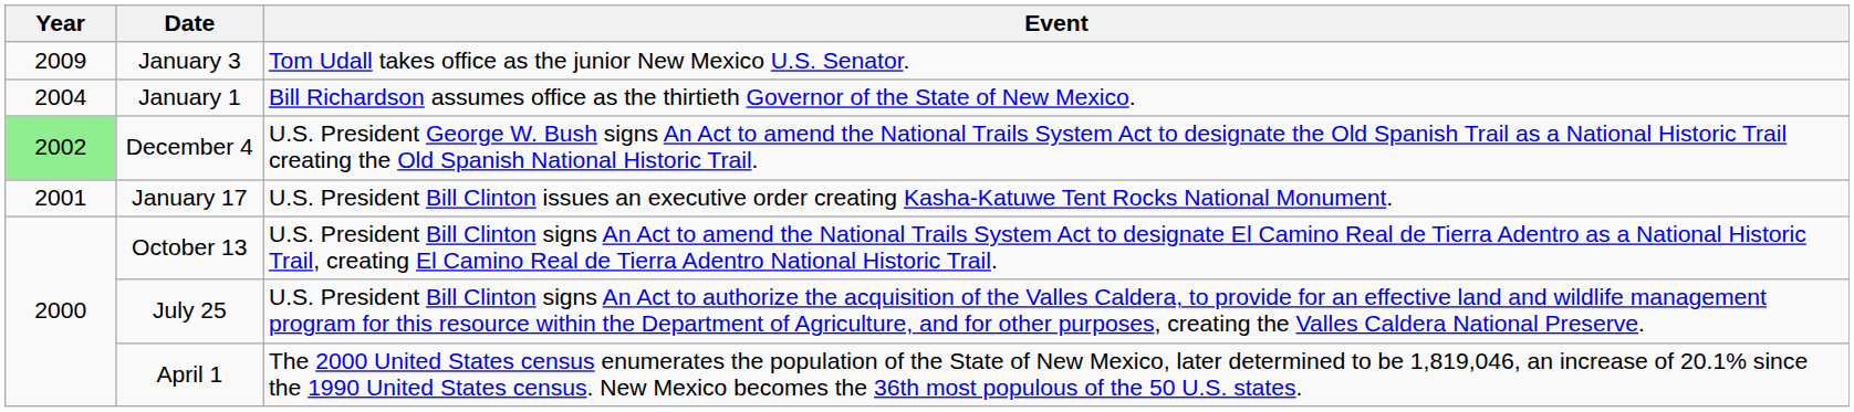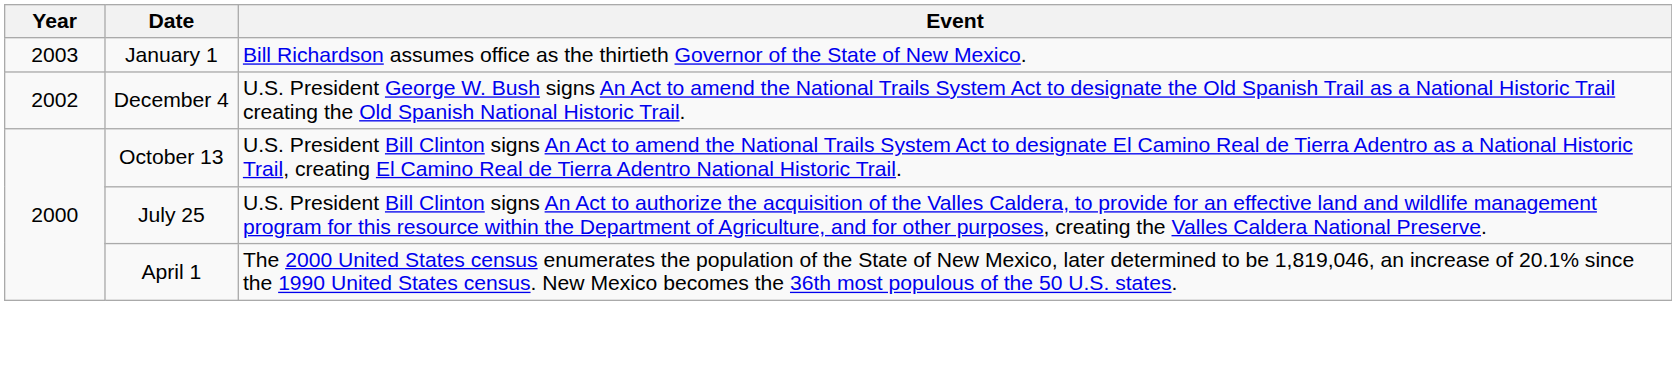 <table class="wikitable" style="width:100%;">
 <tr>
 <th style="width:6%">Year</th>
 <th style="width:8%">Date</th>
 <th style="width:86%">Event</th>
 </tr>
 <tr>
-<td align=center rowspan=1>2009</td>
-<td align=center>January 3</td>
-<td><a href='#'>Tom Udall</a> takes office as the junior New Mexico <a href='#'>U.S. Senator</a>.</td>
-</tr>
-<tr>
-<td align=center rowspan=1>2004</td>
+<td align=center rowspan=1>2003</td>
 <td align=center>January 1</td>
 <td><a href='#'>Bill Richardson</a> assumes office as the thirtieth <a href='#'>Governor of the State of New Mexico</a>.</td>
 </tr>
 <tr>
-<td align=center rowspan=1 style="background: lightgreen;">2002</td>
+<td align=center rowspan=1>2002</td>
 <td align=center>December 4</td>
 <td>U.S. President <a href='#'>George W. Bush</a> signs <a href='#'>An Act to amend the National Trails System Act to designate the Old Spanish Trail as a National Historic Trail</a> creating the <a href='#'>Old Spanish National Historic Trail</a>.</td>
-</tr>
-<tr>
-<td align=center rowspan=1>2001</td>
-<td align=center>January 17</td>
-<td>U.S. President <a href='#'>Bill Clinton</a> issues an executive order creating <a href='#'>Kasha-Katuwe Tent Rocks National Monument</a>.</td>
 </tr>
 <tr>
 <td align=center rowspan=3>2000</td>
 <td align=center>October 13</td>
 <td>U.S. President <a href='#'>Bill Clinton</a> signs <a href='#'>An Act to amend the National Trails System Act to designate El Camino Real de Tierra Adentro as a National Historic Trail</a>, creating <a href='#'>El Camino Real de Tierra Adentro National Historic Trail</a>.</td>
 </tr>
 <tr>
 <td align=center>July 25</td>
 <td>U.S. President <a href='#'>Bill Clinton</a> signs <a href='#'>An Act to authorize the acquisition of the Valles Caldera, to provide for an effective land and wildlife management program for this resource within the Department of Agriculture, and for other purposes</a>, creating the <a href='#'>Valles Caldera National Preserve</a>.</td>
 </tr>
 <tr>
 <td align=center>April 1</td>
 <td>The <a href='#'>2000 United States census</a> enumerates the population of the State of New Mexico, later determined to be 1,819,046, an increase of 20.1% since the <a href='#'>1990 United States census</a>. New Mexico becomes the <a href='#'>36th most populous of the 50 U.S. states</a>.</td>
 </tr>
 </table>
